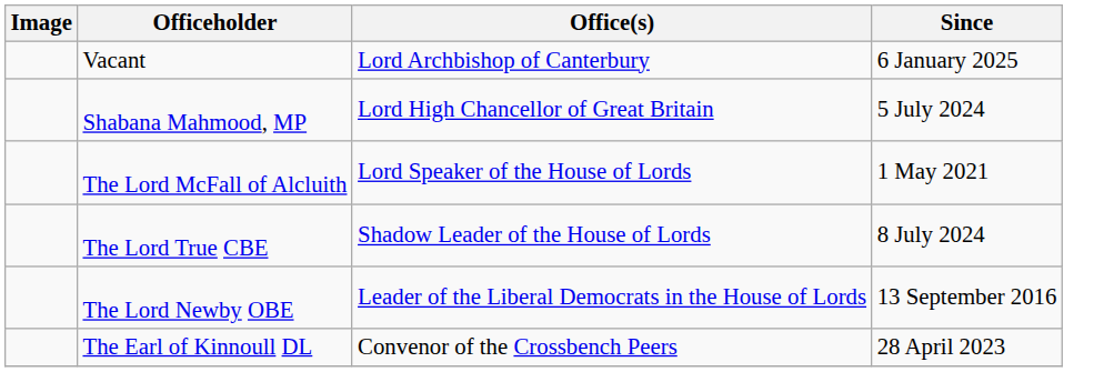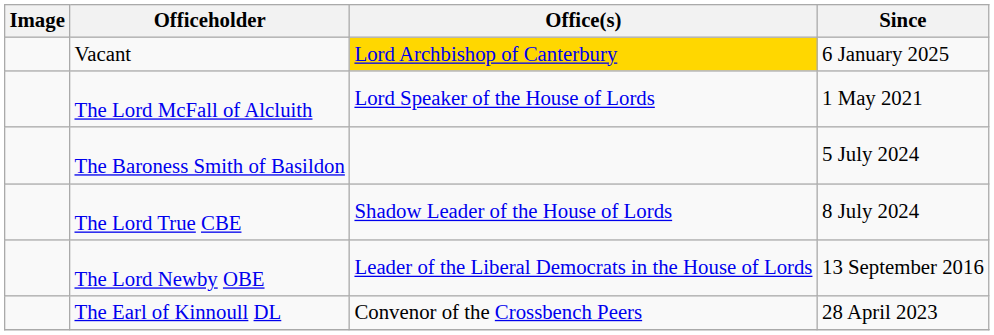 <table class="wikitable">
 <tr>
 <th>Image</th>
 <th>Officeholder</th>
 <th>Office(s)</th>
 <th>Since</th>
 </tr>
 <tr>
 <td></td>
 <td {{small>Vacant</td>
-<td><a href='#'>Lord Archbishop of Canterbury</a></td>
+<td style="background: gold;"><a href='#'>Lord Archbishop of Canterbury</a></td>
 <td>6 January 2025</td>
-</tr>
-<tr>
-<td></td>
-<td><br><a href='#'>Shabana Mahmood</a>, <a href='#'>MP</a></td>
-<td><a href='#'>Lord High Chancellor of Great Britain</a></td>
-<td>5 July 2024</td>
 </tr>
 <tr>
 <td></td>
 <td><br><a href='#'>The Lord McFall of Alcluith</a></td>
 <td><a href='#'>Lord Speaker of the House of Lords</a></td>
 <td>1 May 2021</td>
+</tr>
+<tr>
+<td></td>
+<td><br><a href='#'>The Baroness Smith of Basildon</a></td>
+<td></td>
+<td>5 July 2024</td>
 </tr>
 <tr>
 <td></td>
 <td><br><a href='#'>The Lord True</a> <a href='#'>CBE</a></td>
 <td><a href='#'>Shadow Leader of the House of Lords</a></td>
 <td>8 July 2024</td>
 </tr>
 <tr>
 <td></td>
 <td><br><a href='#'>The Lord Newby</a> <a href='#'>OBE</a></td>
 <td><a href='#'>Leader of the Liberal Democrats in the House of Lords</a></td>
 <td>13 September 2016</td>
 </tr>
 <tr>
 <td></td>
 <td><a href='#'>The Earl of Kinnoull</a> <a href='#'>DL</a></td>
 <td>Convenor of the <a href='#'>Crossbench Peers</a></td>
 <td>28 April 2023</td>
 </tr>
 <tr>
 </tr>
 </table>
